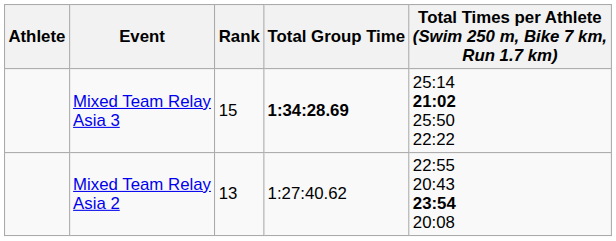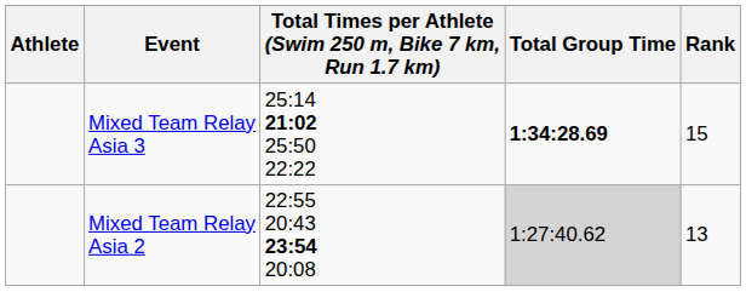 <table class="wikitable" border="1">
 <tr>
 <th>Athlete</th>
 <th>Event</th>
+<th>Total Times per Athlete <br> <em>(Swim 250 m, Bike 7 km, <br> Run 1.7 km)</em></th>
+<th>Total Group Time</th>
 <th>Rank</th>
-<th>Total Group Time</th>
-<th>Total Times per Athlete <br> <em>(Swim 250 m, Bike 7 km, <br> Run 1.7 km)</em></th>
 </tr>
 <tr>
 <td><br><strong></strong><br><br></td>
 <td><a href='#'>Mixed Team Relay <br> Asia 3</a></td>
+<td>25:14<br><strong>21:02</strong><br>25:50<br>22:22</td>
+<td><strong>1:34:28.69</strong></td>
 <td>15</td>
-<td><strong>1:34:28.69</strong></td>
-<td>25:14<br><strong>21:02</strong><br>25:50<br>22:22</td>
 </tr>
 <tr>
 <td><br><br><strong></strong><br></td>
 <td><a href='#'>Mixed Team Relay <br> Asia 2</a></td>
+<td>22:55<br>20:43<br><strong>23:54</strong><br>20:08</td>
+<td style="background: lightgrey;">1:27:40.62</td>
 <td>13</td>
-<td>1:27:40.62</td>
-<td>22:55<br>20:43<br><strong>23:54</strong><br>20:08</td>
 </tr>
 </table>
